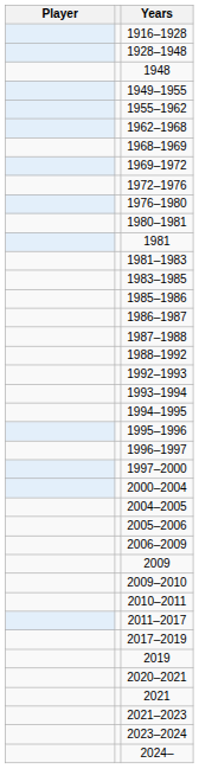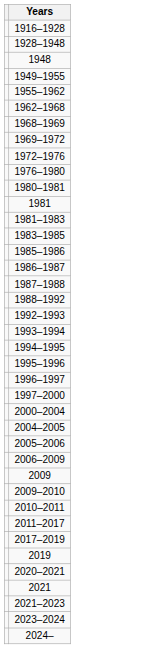 <table class="wikitable sortable nowrap" style="text-align: center;">
 <tr>
-<th width=140>Player</th>
 <th></th>
 <th width=90>Years</th>
 </tr>
 <tr>
-<td bgcolor=e3effa align=left></td>
 <td></td>
 <td>1916–1928</td>
 </tr>
 <tr>
-<td bgcolor=e3effa align=left></td>
 <td></td>
 <td>1928–1948</td>
 </tr>
 <tr>
-<td align=left></td>
 <td></td>
 <td>1948</td>
 </tr>
 <tr>
-<td bgcolor=e3effa align=left></td>
 <td></td>
 <td>1949–1955</td>
 </tr>
 <tr>
-<td bgcolor=e3effa align=left></td>
 <td></td>
 <td>1955–1962</td>
 </tr>
 <tr>
-<td bgcolor=e3effa align=left></td>
 <td></td>
 <td>1962–1968</td>
 </tr>
 <tr>
-<td align=left></td>
 <td></td>
 <td>1968–1969</td>
 </tr>
 <tr>
-<td bgcolor=e3effa align=left></td>
 <td></td>
 <td>1969–1972</td>
 </tr>
 <tr>
-<td align=left></td>
 <td></td>
 <td>1972–1976</td>
 </tr>
 <tr>
-<td bgcolor=e3effa align=left></td>
 <td></td>
 <td>1976–1980</td>
 </tr>
 <tr>
-<td align=left></td>
 <td></td>
 <td>1980–1981</td>
 </tr>
 <tr>
-<td bgcolor=e3effa align=left></td>
 <td></td>
 <td>1981</td>
 </tr>
 <tr>
-<td align=left></td>
 <td></td>
 <td>1981–1983</td>
 </tr>
 <tr>
-<td align=left></td>
 <td></td>
 <td>1983–1985</td>
 </tr>
 <tr>
-<td align=left></td>
 <td></td>
 <td>1985–1986</td>
 </tr>
 <tr>
-<td align=left></td>
 <td></td>
 <td>1986–1987</td>
 </tr>
 <tr>
-<td align=left></td>
 <td></td>
 <td>1987–1988</td>
 </tr>
 <tr>
-<td align=left></td>
 <td></td>
 <td>1988–1992</td>
 </tr>
 <tr>
-<td align=left></td>
 <td></td>
 <td>1992–1993</td>
 </tr>
 <tr>
-<td align=left></td>
 <td></td>
 <td>1993–1994</td>
 </tr>
 <tr>
-<td align=left></td>
 <td></td>
 <td>1994–1995</td>
 </tr>
 <tr>
-<td bgcolor=e3effa align=left></td>
 <td></td>
 <td>1995–1996</td>
 </tr>
 <tr>
-<td align=left></td>
 <td></td>
 <td>1996–1997</td>
 </tr>
 <tr>
-<td bgcolor=e3effa align=left></td>
 <td></td>
 <td>1997–2000</td>
 </tr>
 <tr>
-<td bgcolor=e3effa align=left></td>
 <td></td>
 <td>2000–2004</td>
 </tr>
 <tr>
-<td align=left></td>
 <td></td>
 <td>2004–2005</td>
 </tr>
 <tr>
-<td align=left></td>
 <td></td>
 <td>2005–2006</td>
 </tr>
 <tr>
-<td align=left></td>
 <td></td>
 <td>2006–2009</td>
 </tr>
 <tr>
-<td align=left></td>
 <td></td>
 <td>2009</td>
 </tr>
 <tr>
-<td align=left></td>
 <td></td>
 <td>2009–2010</td>
 </tr>
 <tr>
-<td align=left></td>
 <td></td>
 <td>2010–2011</td>
 </tr>
 <tr>
-<td bgcolor=e3effa align=left></td>
 <td></td>
 <td>2011–2017</td>
 </tr>
 <tr>
-<td align=left></td>
 <td></td>
 <td>2017–2019</td>
 </tr>
 <tr>
-<td align=left></td>
 <td></td>
 <td>2019</td>
 </tr>
 <tr>
-<td align=left></td>
 <td></td>
 <td>2020–2021</td>
 </tr>
 <tr>
-<td align=left></td>
 <td></td>
 <td>2021</td>
 </tr>
 <tr>
-<td align=left></td>
 <td></td>
 <td>2021–2023</td>
 </tr>
 <tr>
-<td align=left></td>
 <td></td>
 <td>2023–2024</td>
 </tr>
 <tr>
-<td align=left></td>
 <td></td>
 <td>2024–</td>
 </tr>
 </table>
